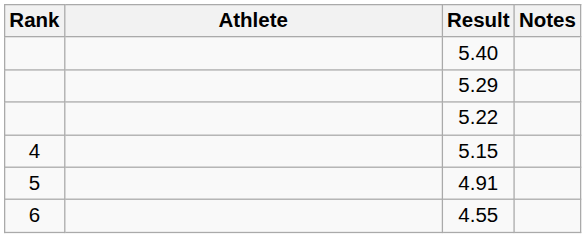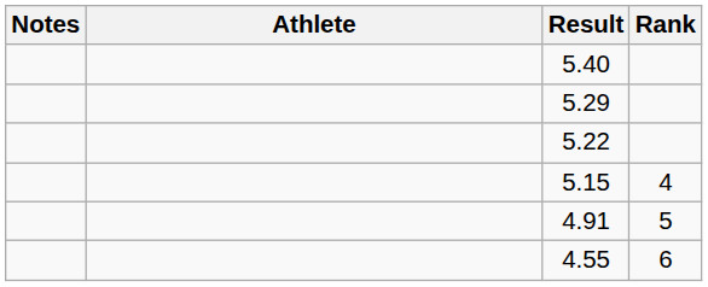 <table class="wikitable" style="text-align:center">
 <tr>
-<th>Rank</th>
+<th>Notes</th>
 <th Style="width:18em">Athlete</th>
 <th>Result</th>
-<th>Notes</th>
+<th>Rank</th>
 </tr>
 <tr>
 <td></td>
 <td style="text-align:left"></td>
 <td>5.40</td>
 <td></td>
 </tr>
 <tr>
 <td></td>
 <td style="text-align:left"></td>
 <td>5.29</td>
 <td></td>
 </tr>
 <tr>
 <td></td>
 <td style="text-align:left"></td>
 <td>5.22</td>
 <td></td>
 </tr>
 <tr>
-<td>4</td>
+<td></td>
 <td style="text-align:left"></td>
 <td>5.15</td>
-<td></td>
+<td>4</td>
 </tr>
 <tr>
-<td>5</td>
+<td></td>
 <td style="text-align:left"></td>
 <td>4.91</td>
-<td></td>
+<td>5</td>
 </tr>
 <tr>
-<td>6</td>
+<td></td>
 <td style="text-align:left"></td>
 <td>4.55</td>
-<td></td>
+<td>6</td>
 </tr>
 </table>
